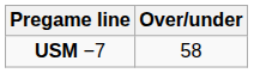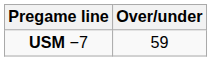 <table class="wikitable">
 <tr align="center">
 <th style=>Pregame line</th>
 <th style=>Over/under</th>
 </tr>
 <tr align="center">
 <td><strong>USM</strong> −7</td>
-<td>58</td>
+<td>59</td>
 </tr>
 </table>
